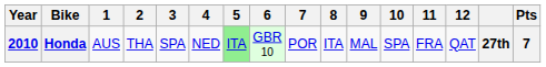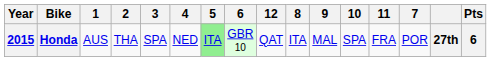 <table class="wikitable" style="text-align:center; font-size:90%">
 <tr>
 <th>Year</th>
 <th>Bike</th>
 <th>1</th>
 <th>2</th>
 <th>3</th>
 <th>4</th>
 <th>5</th>
 <th>6</th>
-<th>7</th>
+<th>12</th>
 <th>8</th>
 <th>9</th>
 <th>10</th>
 <th>11</th>
-<th>12</th>
+<th>7</th>
 <th></th>
 <th>Pts</th>
 </tr>
 <tr>
-<th><a href='#'>2010</a></th>
+<th><a href='#'>2015</a></th>
 <th><a href='#'>Honda</a></th>
 <td><a href='#'>AUS</a></td>
 <td><a href='#'>THA</a></td>
 <td><a href='#'>SPA</a></td>
 <td><a href='#'>NED</a></td>
 <td style="background: lightgreen;"><a href='#'>ITA</a></td>
 <td style="background:#DFFFDF;"><a href='#'>GBR</a><br><small>10</small></td>
-<td><a href='#'>POR</a></td>
+<td><a href='#'>QAT</a></td>
 <td><a href='#'>ITA</a></td>
 <td><a href='#'>MAL</a></td>
 <td><a href='#'>SPA</a></td>
 <td><a href='#'>FRA</a></td>
-<td><a href='#'>QAT</a></td>
+<td><a href='#'>POR</a></td>
 <th>27th</th>
-<th>7</th>
+<th>6</th>
 </tr>
 </table>
